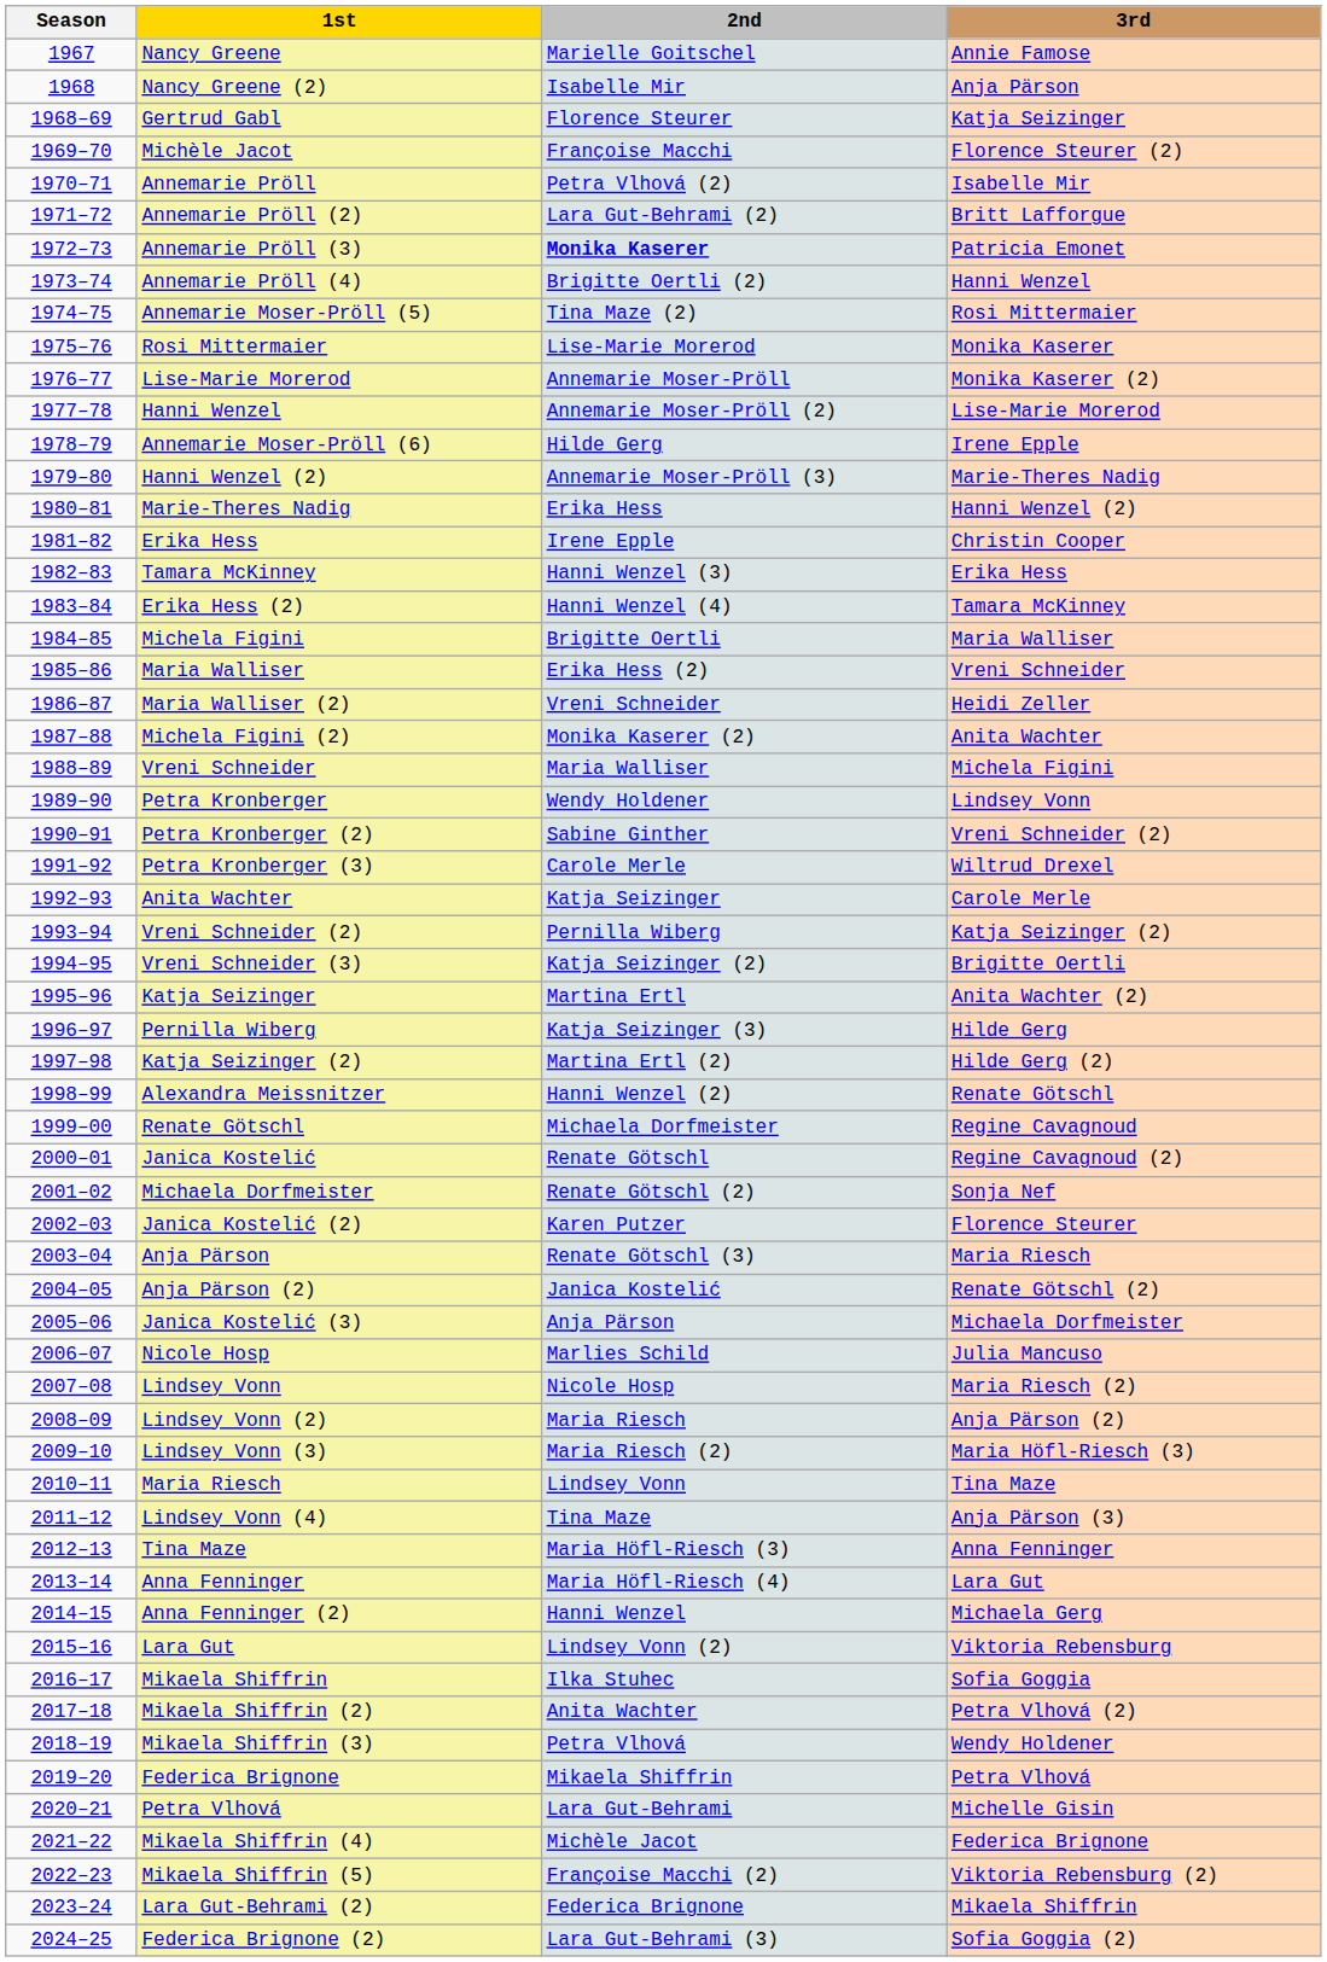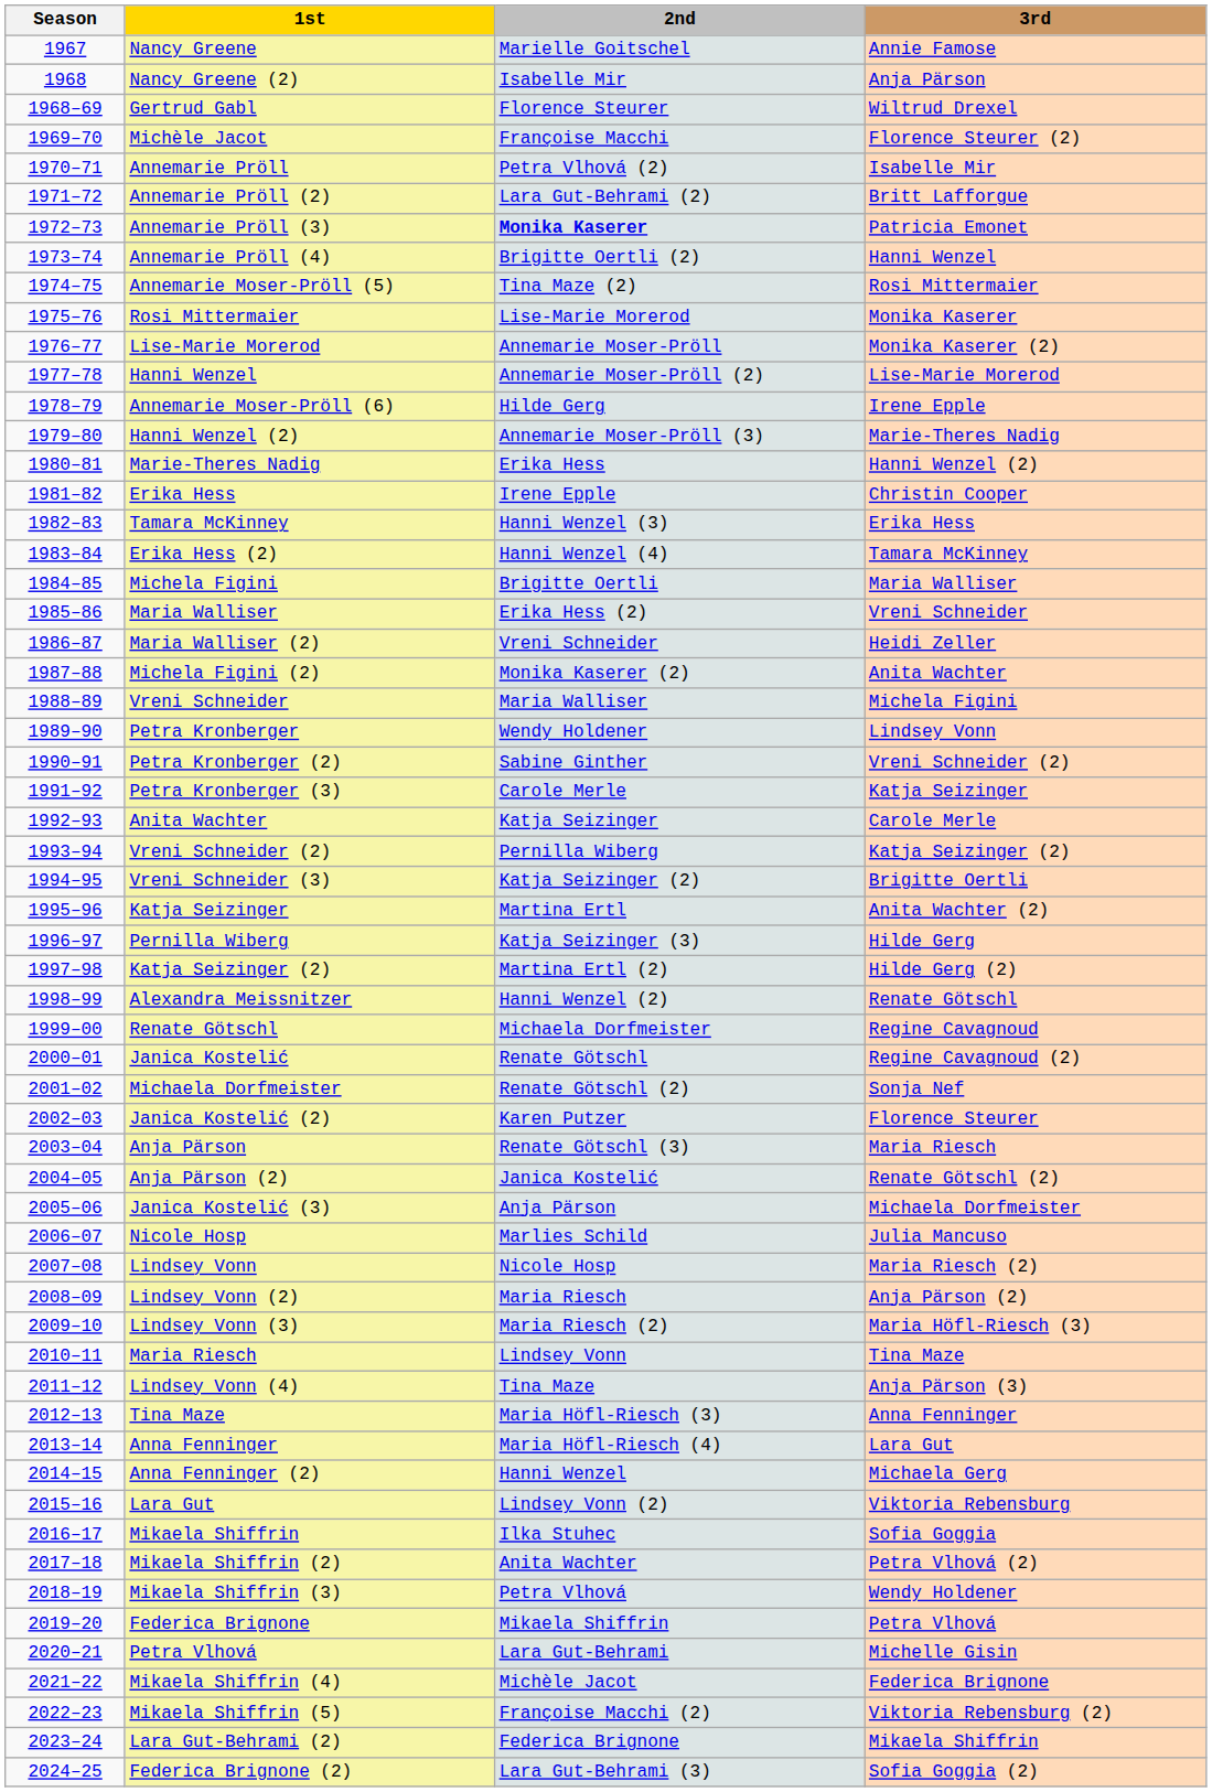 <table class="wikitable sortable" width=90% style="font-size:90%; text-align:center;">
 <tr>
 <th style=width:10%>Season</th>
 <th style=background:gold; width:30%>1st</th>
 <th style=background:silver; width:30%>2nd</th>
 <th style=background:#cc9966; width:30%>3rd</th>
 </tr>
 <tr>
 <td style=text-align:center><a href='#'>1967</a></td>
 <td style=background:#F7F6A8 align=left> <a href='#'>Nancy Greene</a></td>
 <td style=background:#DCE5E5 align=left> <a href='#'>Marielle Goitschel</a></td>
 <td style=background:#FFDAB9 align=left> <a href='#'>Annie Famose</a></td>
 </tr>
 <tr>
 <td style=text-align:center><a href='#'>1968</a></td>
 <td style=background:#F7F6A8 align=left> <a href='#'>Nancy Greene</a> (2)</td>
 <td style=background:#DCE5E5 align=left> <a href='#'>Isabelle Mir</a></td>
 <td style=background:#FFDAB9 align=left> <a href='#'>Anja Pärson</a></td>
 </tr>
 <tr>
 <td style=text-align:center><a href='#'>1968–69</a></td>
 <td style=background:#F7F6A8 align=left> <a href='#'>Gertrud Gabl</a></td>
 <td style=background:#DCE5E5 align=left> <a href='#'>Florence Steurer</a></td>
-<td style=background:#FFDAB9 align=left> <a href='#'>Katja Seizinger</a></td>
+<td style=background:#FFDAB9 align=left> <a href='#'>Wiltrud Drexel</a></td>
 </tr>
 <tr>
 <td style=text-align:center><a href='#'>1969–70</a></td>
 <td style=background:#F7F6A8 align=left> <a href='#'>Michèle Jacot</a></td>
 <td style=background:#DCE5E5 align=left> <a href='#'>Françoise Macchi</a></td>
 <td style=background:#FFDAB9 align=left> <a href='#'>Florence Steurer</a> (2)</td>
 </tr>
 <tr>
 <td style=text-align:center><a href='#'>1970–71</a></td>
 <td style=background:#F7F6A8 align=left> <a href='#'>Annemarie Pröll</a></td>
 <td style=background:#DCE5E5 align=left> <a href='#'>Petra Vlhová</a> (2)</td>
 <td style=background:#FFDAB9 align=left> <a href='#'>Isabelle Mir</a></td>
 </tr>
 <tr>
 <td style=text-align:center><a href='#'>1971–72</a></td>
 <td style=background:#F7F6A8 align=left> <a href='#'>Annemarie Pröll</a> (2)</td>
 <td style=background:#DCE5E5 align=left> <a href='#'>Lara Gut-Behrami</a> (2)</td>
 <td style=background:#FFDAB9 align=left> <a href='#'>Britt Lafforgue</a></td>
 </tr>
 <tr>
 <td style=text-align:center><a href='#'>1972–73</a></td>
 <td style=background:#F7F6A8 align=left> <a href='#'>Annemarie Pröll</a> (3)</td>
 <td style=background:#DCE5E5 align=left><strong> <a href='#'>Monika Kaserer</a></strong></td>
 <td style=background:#FFDAB9 align=left> <a href='#'>Patricia Emonet</a></td>
 </tr>
 <tr>
 <td style=text-align:center><a href='#'>1973–74</a></td>
 <td style=background:#F7F6A8 align=left> <a href='#'>Annemarie Pröll</a> (4)</td>
 <td style=background:#DCE5E5 align=left> <a href='#'>Brigitte Oertli</a> (2)</td>
 <td style=background:#FFDAB9 align=left> <a href='#'>Hanni Wenzel</a></td>
 </tr>
 <tr>
 <td style=text-align:center><a href='#'>1974–75</a></td>
 <td style=background:#F7F6A8 align=left> <a href='#'>Annemarie Moser-Pröll</a> (5)</td>
 <td style=background:#DCE5E5 align=left> <a href='#'>Tina Maze</a> (2)</td>
 <td style=background:#FFDAB9 align=left> <a href='#'>Rosi Mittermaier</a></td>
 </tr>
 <tr>
 <td style=text-align:center><a href='#'>1975–76</a></td>
 <td style=background:#F7F6A8 align=left> <a href='#'>Rosi Mittermaier</a></td>
 <td style=background:#DCE5E5 align=left> <a href='#'>Lise-Marie Morerod</a></td>
 <td style=background:#FFDAB9 align=left> <a href='#'>Monika Kaserer</a></td>
 </tr>
 <tr>
 <td style=text-align:center><a href='#'>1976–77</a></td>
 <td style=background:#F7F6A8 align=left> <a href='#'>Lise-Marie Morerod</a></td>
 <td style=background:#DCE5E5 align=left> <a href='#'>Annemarie Moser-Pröll</a></td>
 <td style=background:#FFDAB9 align=left> <a href='#'>Monika Kaserer</a> (2)</td>
 </tr>
 <tr>
 <td style=text-align:center><a href='#'>1977–78</a></td>
 <td style=background:#F7F6A8 align=left> <a href='#'>Hanni Wenzel</a></td>
 <td style=background:#DCE5E5 align=left> <a href='#'>Annemarie Moser-Pröll</a> (2)</td>
 <td style=background:#FFDAB9 align=left> <a href='#'>Lise-Marie Morerod</a></td>
 </tr>
 <tr>
 <td style=text-align:center><a href='#'>1978–79</a></td>
 <td style=background:#F7F6A8 align=left> <a href='#'>Annemarie Moser-Pröll</a> (6)</td>
 <td style=background:#DCE5E5 align=left> <a href='#'>Hilde Gerg</a></td>
 <td style=background:#FFDAB9 align=left> <a href='#'>Irene Epple</a></td>
 </tr>
 <tr>
 <td style=text-align:center><a href='#'>1979–80</a></td>
 <td style=background:#F7F6A8 align=left> <a href='#'>Hanni Wenzel</a> (2)</td>
 <td style=background:#DCE5E5 align=left> <a href='#'>Annemarie Moser-Pröll</a> (3)</td>
 <td style=background:#FFDAB9 align=left> <a href='#'>Marie-Theres Nadig</a></td>
 </tr>
 <tr>
 <td style=text-align:center><a href='#'>1980–81</a></td>
 <td style=background:#F7F6A8 align=left> <a href='#'>Marie-Theres Nadig</a></td>
 <td style=background:#DCE5E5 align=left> <a href='#'>Erika Hess</a></td>
 <td style=background:#FFDAB9 align=left> <a href='#'>Hanni Wenzel</a> (2)</td>
 </tr>
 <tr>
 <td style=text-align:center><a href='#'>1981–82</a></td>
 <td style=background:#F7F6A8 align=left> <a href='#'>Erika Hess</a></td>
 <td style=background:#DCE5E5 align=left> <a href='#'>Irene Epple</a></td>
 <td style=background:#FFDAB9 align=left> <a href='#'>Christin Cooper</a></td>
 </tr>
 <tr>
 <td style=text-align:center><a href='#'>1982–83</a></td>
 <td style=background:#F7F6A8 align=left> <a href='#'>Tamara McKinney</a></td>
 <td style=background:#DCE5E5 align=left> <a href='#'>Hanni Wenzel</a> (3)</td>
 <td style=background:#FFDAB9 align=left> <a href='#'>Erika Hess</a></td>
 </tr>
 <tr>
 <td style=text-align:center><a href='#'>1983–84</a></td>
 <td style=background:#F7F6A8 align=left> <a href='#'>Erika Hess</a> (2)</td>
 <td style=background:#DCE5E5 align=left> <a href='#'>Hanni Wenzel</a> (4)</td>
 <td style=background:#FFDAB9 align=left> <a href='#'>Tamara McKinney</a></td>
 </tr>
 <tr>
 <td style=text-align:center><a href='#'>1984–85</a></td>
 <td style=background:#F7F6A8 align=left> <a href='#'>Michela Figini</a></td>
 <td style=background:#DCE5E5 align=left> <a href='#'>Brigitte Oertli</a></td>
 <td style=background:#FFDAB9 align=left> <a href='#'>Maria Walliser</a></td>
 </tr>
 <tr>
 <td style=text-align:center><a href='#'>1985–86</a></td>
 <td style=background:#F7F6A8 align=left> <a href='#'>Maria Walliser</a></td>
 <td style=background:#DCE5E5 align=left> <a href='#'>Erika Hess</a> (2)</td>
 <td style=background:#FFDAB9 align=left> <a href='#'>Vreni Schneider</a></td>
 </tr>
 <tr>
 <td style=text-align:center><a href='#'>1986–87</a></td>
 <td style=background:#F7F6A8 align=left> <a href='#'>Maria Walliser</a> (2)</td>
 <td style=background:#DCE5E5 align=left> <a href='#'>Vreni Schneider</a></td>
 <td style=background:#FFDAB9 align=left> <a href='#'>Heidi Zeller</a></td>
 </tr>
 <tr>
 <td style=text-align:center><a href='#'>1987–88</a></td>
 <td style=background:#F7F6A8 align=left> <a href='#'>Michela Figini</a> (2)</td>
 <td style=background:#DCE5E5 align=left> <a href='#'>Monika Kaserer</a> (2)</td>
 <td style=background:#FFDAB9 align=left> <a href='#'>Anita Wachter</a></td>
 </tr>
 <tr>
 <td style=text-align:center><a href='#'>1988–89</a></td>
 <td style=background:#F7F6A8 align=left> <a href='#'>Vreni Schneider</a></td>
 <td style=background:#DCE5E5 align=left> <a href='#'>Maria Walliser</a></td>
 <td style=background:#FFDAB9 align=left> <a href='#'>Michela Figini</a></td>
 </tr>
 <tr>
 <td style=text-align:center><a href='#'>1989–90</a></td>
 <td style=background:#F7F6A8 align=left> <a href='#'>Petra Kronberger</a></td>
 <td style=background:#DCE5E5 align=left> <a href='#'>Wendy Holdener</a></td>
 <td style=background:#FFDAB9 align=left> <a href='#'>Lindsey Vonn</a></td>
 </tr>
 <tr>
 <td style=text-align:center><a href='#'>1990–91</a></td>
 <td style=background:#F7F6A8 align=left> <a href='#'>Petra Kronberger</a> (2)</td>
 <td style=background:#DCE5E5 align=left> <a href='#'>Sabine Ginther</a></td>
 <td style=background:#FFDAB9 align=left> <a href='#'>Vreni Schneider</a> (2)</td>
 </tr>
 <tr>
 <td style=text-align:center><a href='#'>1991–92</a></td>
 <td style=background:#F7F6A8 align=left> <a href='#'>Petra Kronberger</a> (3)</td>
 <td style=background:#DCE5E5 align=left> <a href='#'>Carole Merle</a></td>
-<td style=background:#FFDAB9 align=left> <a href='#'>Wiltrud Drexel</a></td>
+<td style=background:#FFDAB9 align=left> <a href='#'>Katja Seizinger</a></td>
 </tr>
 <tr>
 <td style=text-align:center><a href='#'>1992–93</a></td>
 <td style=background:#F7F6A8 align=left> <a href='#'>Anita Wachter</a></td>
 <td style=background:#DCE5E5 align=left> <a href='#'>Katja Seizinger</a></td>
 <td style=background:#FFDAB9 align=left> <a href='#'>Carole Merle</a></td>
 </tr>
 <tr>
 <td style=text-align:center><a href='#'>1993–94</a></td>
 <td style=background:#F7F6A8 align=left> <a href='#'>Vreni Schneider</a> (2)</td>
 <td style=background:#DCE5E5 align=left> <a href='#'>Pernilla Wiberg</a></td>
 <td style=background:#FFDAB9 align=left> <a href='#'>Katja Seizinger</a> (2)</td>
 </tr>
 <tr>
 <td style=text-align:center><a href='#'>1994–95</a></td>
 <td style=background:#F7F6A8 align=left> <a href='#'>Vreni Schneider</a> (3)</td>
 <td style=background:#DCE5E5 align=left> <a href='#'>Katja Seizinger</a> (2)</td>
 <td style=background:#FFDAB9 align=left> <a href='#'>Brigitte Oertli</a></td>
 </tr>
 <tr>
 <td style=text-align:center><a href='#'>1995–96</a></td>
 <td style=background:#F7F6A8 align=left> <a href='#'>Katja Seizinger</a></td>
 <td style=background:#DCE5E5 align=left> <a href='#'>Martina Ertl</a></td>
 <td style=background:#FFDAB9 align=left> <a href='#'>Anita Wachter</a> (2)</td>
 </tr>
 <tr>
 <td style=text-align:center><a href='#'>1996–97</a></td>
 <td style=background:#F7F6A8 align=left> <a href='#'>Pernilla Wiberg</a></td>
 <td style=background:#DCE5E5 align=left> <a href='#'>Katja Seizinger</a> (3)</td>
 <td style=background:#FFDAB9 align=left> <a href='#'>Hilde Gerg</a></td>
 </tr>
 <tr>
 <td style=text-align:center><a href='#'>1997–98</a></td>
 <td style=background:#F7F6A8 align=left> <a href='#'>Katja Seizinger</a> (2)</td>
 <td style=background:#DCE5E5 align=left> <a href='#'>Martina Ertl</a> (2)</td>
 <td style=background:#FFDAB9 align=left> <a href='#'>Hilde Gerg</a> (2)</td>
 </tr>
 <tr>
 <td style=text-align:center><a href='#'>1998–99</a></td>
 <td style=background:#F7F6A8 align=left> <a href='#'>Alexandra Meissnitzer</a></td>
 <td style=background:#DCE5E5 align=left> <a href='#'>Hanni Wenzel</a> (2)</td>
 <td style=background:#FFDAB9 align=left> <a href='#'>Renate Götschl</a></td>
 </tr>
 <tr>
 <td style=text-align:center><a href='#'>1999–00</a></td>
 <td style=background:#F7F6A8 align=left> <a href='#'>Renate Götschl</a></td>
 <td style=background:#DCE5E5 align=left> <a href='#'>Michaela Dorfmeister</a></td>
 <td style=background:#FFDAB9 align=left> <a href='#'>Regine Cavagnoud</a></td>
 </tr>
 <tr>
 <td style=text-align:center><a href='#'>2000–01</a></td>
 <td style=background:#F7F6A8 align=left> <a href='#'>Janica Kostelić</a></td>
 <td style=background:#DCE5E5 align=left> <a href='#'>Renate Götschl</a></td>
 <td style=background:#FFDAB9 align=left> <a href='#'>Regine Cavagnoud</a> (2)</td>
 </tr>
 <tr>
 <td style=text-align:center><a href='#'>2001–02</a></td>
 <td style=background:#F7F6A8 align=left> <a href='#'>Michaela Dorfmeister</a></td>
 <td style=background:#DCE5E5 align=left> <a href='#'>Renate Götschl</a> (2)</td>
 <td style=background:#FFDAB9 align=left> <a href='#'>Sonja Nef</a></td>
 </tr>
 <tr>
 <td style=text-align:center><a href='#'>2002–03</a></td>
 <td style=background:#F7F6A8 align=left> <a href='#'>Janica Kostelić</a> (2)</td>
 <td style=background:#DCE5E5 align=left> <a href='#'>Karen Putzer</a></td>
 <td style=background:#FFDAB9 align=left> <a href='#'>Florence Steurer</a></td>
 </tr>
 <tr>
 <td style=text-align:center><a href='#'>2003–04</a></td>
 <td style=background:#F7F6A8 align=left> <a href='#'>Anja Pärson</a></td>
 <td style=background:#DCE5E5 align=left> <a href='#'>Renate Götschl</a> (3)</td>
 <td style=background:#FFDAB9 align=left> <a href='#'>Maria Riesch</a></td>
 </tr>
 <tr>
 <td style=text-align:center><a href='#'>2004–05</a></td>
 <td style=background:#F7F6A8 align=left> <a href='#'>Anja Pärson</a> (2)</td>
 <td style=background:#DCE5E5 align=left> <a href='#'>Janica Kostelić</a></td>
 <td style=background:#FFDAB9 align=left> <a href='#'>Renate Götschl</a> (2)</td>
 </tr>
 <tr>
 <td style=text-align:center><a href='#'>2005–06</a></td>
 <td style=background:#F7F6A8 align=left> <a href='#'>Janica Kostelić</a> (3)</td>
 <td style=background:#DCE5E5 align=left> <a href='#'>Anja Pärson</a></td>
 <td style=background:#FFDAB9 align=left> <a href='#'>Michaela Dorfmeister</a></td>
 </tr>
 <tr>
 <td style=text-align:center><a href='#'>2006–07</a></td>
 <td style=background:#F7F6A8 align=left> <a href='#'>Nicole Hosp</a></td>
 <td style=background:#DCE5E5 align=left> <a href='#'>Marlies Schild</a></td>
 <td style=background:#FFDAB9 align=left> <a href='#'>Julia Mancuso</a></td>
 </tr>
 <tr>
 <td style=text-align:center><a href='#'>2007–08</a></td>
 <td style=background:#F7F6A8 align=left> <a href='#'>Lindsey Vonn</a></td>
 <td style=background:#DCE5E5 align=left> <a href='#'>Nicole Hosp</a></td>
 <td style=background:#FFDAB9 align=left> <a href='#'>Maria Riesch</a> (2)</td>
 </tr>
 <tr>
 <td style=text-align:center><a href='#'>2008–09</a></td>
 <td style=background:#F7F6A8 align=left> <a href='#'>Lindsey Vonn</a> (2)</td>
 <td style=background:#DCE5E5 align=left> <a href='#'>Maria Riesch</a></td>
 <td style=background:#FFDAB9 align=left> <a href='#'>Anja Pärson</a> (2)</td>
 </tr>
 <tr>
 <td style=text-align:center><a href='#'>2009–10</a></td>
 <td style=background:#F7F6A8 align=left> <a href='#'>Lindsey Vonn</a> (3)</td>
 <td style=background:#DCE5E5 align=left> <a href='#'>Maria Riesch</a> (2)</td>
 <td style=background:#FFDAB9 align=left> <a href='#'>Maria Höfl-Riesch</a> (3)</td>
 </tr>
 <tr>
 <td style=text-align:center><a href='#'>2010–11</a></td>
 <td style=background:#F7F6A8 align=left> <a href='#'>Maria Riesch</a></td>
 <td style=background:#DCE5E5 align=left> <a href='#'>Lindsey Vonn</a></td>
 <td style=background:#FFDAB9 align=left> <a href='#'>Tina Maze</a></td>
 </tr>
 <tr>
 <td style=text-align:center><a href='#'>2011–12</a></td>
 <td style=background:#F7F6A8 align=left> <a href='#'>Lindsey Vonn</a> (4)</td>
 <td style=background:#DCE5E5 align=left> <a href='#'>Tina Maze</a></td>
 <td style=background:#FFDAB9 align=left> <a href='#'>Anja Pärson</a> (3)</td>
 </tr>
 <tr>
 <td style=text-align:center><a href='#'>2012–13</a></td>
 <td style=background:#F7F6A8 align=left> <a href='#'>Tina Maze</a></td>
 <td style=background:#DCE5E5 align=left> <a href='#'>Maria Höfl-Riesch</a> (3)</td>
 <td style=background:#FFDAB9 align=left> <a href='#'>Anna Fenninger</a></td>
 </tr>
 <tr>
 <td style=text-align:center><a href='#'>2013–14</a></td>
 <td style=background:#F7F6A8 align=left> <a href='#'>Anna Fenninger</a></td>
 <td style=background:#DCE5E5 align=left> <a href='#'>Maria Höfl-Riesch</a> (4)</td>
 <td style=background:#FFDAB9 align=left> <a href='#'>Lara Gut</a></td>
 </tr>
 <tr>
 <td style=text-align:center><a href='#'>2014–15</a></td>
 <td style=background:#F7F6A8 align=left> <a href='#'>Anna Fenninger</a> (2)</td>
 <td style=background:#DCE5E5 align=left> <a href='#'>Hanni Wenzel</a></td>
 <td style=background:#FFDAB9 align=left> <a href='#'>Michaela Gerg</a></td>
 </tr>
 <tr>
 <td style=text-align:center><a href='#'>2015–16</a></td>
 <td style=background:#F7F6A8 align=left> <a href='#'>Lara Gut</a></td>
 <td style=background:#DCE5E5 align=left> <a href='#'>Lindsey Vonn</a> (2)</td>
 <td style=background:#FFDAB9 align=left> <a href='#'>Viktoria Rebensburg</a></td>
 </tr>
 <tr>
 <td style=text-align:center><a href='#'>2016–17</a></td>
 <td style=background:#F7F6A8 align=left> <a href='#'>Mikaela Shiffrin</a></td>
 <td style=background:#DCE5E5 align=left> <a href='#'>Ilka Stuhec</a></td>
 <td style=background:#FFDAB9 align=left> <a href='#'>Sofia Goggia</a></td>
 </tr>
 <tr>
 <td style=text-align:center><a href='#'>2017–18</a></td>
 <td style=background:#F7F6A8 align=left> <a href='#'>Mikaela Shiffrin</a> (2)</td>
 <td style=background:#DCE5E5 align=left> <a href='#'>Anita Wachter</a></td>
 <td style=background:#FFDAB9 align=left> <a href='#'>Petra Vlhová</a> (2)</td>
 </tr>
 <tr>
 <td style=text-align:center><a href='#'>2018–19</a></td>
 <td style=background:#F7F6A8 align=left> <a href='#'>Mikaela Shiffrin</a> (3)</td>
 <td style=background:#DCE5E5 align=left> <a href='#'>Petra Vlhová</a></td>
 <td style=background:#FFDAB9 align=left> <a href='#'>Wendy Holdener</a></td>
 </tr>
 <tr>
 <td style=text-align:center><a href='#'>2019–20</a></td>
 <td style=background:#F7F6A8 align=left> <a href='#'>Federica Brignone</a></td>
 <td style=background:#DCE5E5 align=left> <a href='#'>Mikaela Shiffrin</a></td>
 <td style=background:#FFDAB9 align=left> <a href='#'>Petra Vlhová</a></td>
 </tr>
 <tr>
 <td style=text-align:center><a href='#'>2020–21</a></td>
 <td style=background:#F7F6A8 align=left> <a href='#'>Petra Vlhová</a></td>
 <td style=background:#DCE5E5 align=left> <a href='#'>Lara Gut-Behrami</a></td>
 <td style=background:#FFDAB9 align=left> <a href='#'>Michelle Gisin</a></td>
 </tr>
 <tr>
 <td style=text-align:center><a href='#'>2021–22</a></td>
 <td style=background:#F7F6A8 align=left> <a href='#'>Mikaela Shiffrin</a> (4)</td>
 <td style=background:#DCE5E5 align=left> <a href='#'>Michèle Jacot</a></td>
 <td style=background:#FFDAB9 align=left> <a href='#'>Federica Brignone</a></td>
 </tr>
 <tr>
 <td style=text-align:center><a href='#'>2022–23</a></td>
 <td style=background:#F7F6A8 align=left> <a href='#'>Mikaela Shiffrin</a> (5)</td>
 <td style=background:#DCE5E5 align=left> <a href='#'>Françoise Macchi</a> (2)</td>
 <td style=background:#FFDAB9 align=left> <a href='#'>Viktoria Rebensburg</a> (2)</td>
 </tr>
 <tr>
 <td style=text-align:center><a href='#'>2023–24</a></td>
 <td style=background:#F7F6A8 align=left> <a href='#'>Lara Gut-Behrami</a> (2)</td>
 <td style=background:#DCE5E5 align=left> <a href='#'>Federica Brignone</a></td>
 <td style=background:#FFDAB9 align=left> <a href='#'>Mikaela Shiffrin</a></td>
 </tr>
 <tr>
 <td style=text-align:center><a href='#'>2024–25</a></td>
 <td style=background:#F7F6A8 align=left> <a href='#'>Federica Brignone</a> (2)</td>
 <td style=background:#DCE5E5 align=left> <a href='#'>Lara Gut-Behrami</a> (3)</td>
 <td style=background:#FFDAB9 align=left> <a href='#'>Sofia Goggia</a> (2)</td>
 </tr>
 </table>
